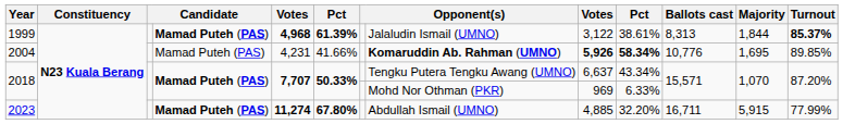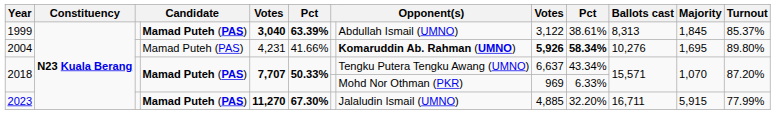 <table class="wikitable" style="margin:0.5em ; font-size:95%">
 <tr>
 <th>Year</th>
 <th>Constituency</th>
 <th colspan=2>Candidate</th>
 <th>Votes</th>
 <th>Pct</th>
 <th colspan=2>Opponent(s)</th>
 <th>Votes</th>
 <th>Pct</th>
 <th>Ballots cast</th>
 <th>Majority</th>
 <th>Turnout</th>
 </tr>
 <tr>
 <td>1999</td>
 <td rowspan=5><strong>N23 <a href='#'>Kuala Berang</a></strong></td>
 <td></td>
 <td><strong>Mamad Puteh</strong> (<a href='#'><strong>PAS</strong></a>)</td>
-<td align="right"><strong>4,968</strong></td>
-<td><strong>61.39%</strong></td>
+<td align="right"><strong>3,040</strong></td>
+<td><strong>63.39%</strong></td>
 <td></td>
-<td>Jalaludin Ismail (<a href='#'>UMNO</a>)</td>
+<td>Abdullah Ismail (<a href='#'>UMNO</a>)</td>
 <td align="right">3,122</td>
 <td>38.61%</td>
 <td>8,313</td>
-<td>1,844</td>
-<td><strong>85.37%</strong></td>
+<td>1,845</td>
+<td>85.37%</td>
 </tr>
 <tr>
 <td>2004</td>
 <td></td>
 <td>Mamad Puteh (<a href='#'>PAS</a>)</td>
 <td align="right">4,231</td>
 <td>41.66%</td>
 <td></td>
 <td><strong>Komaruddin Ab. Rahman</strong> (<a href='#'><strong>UMNO</strong></a>)</td>
 <td align="right"><strong>5,926</strong></td>
 <td><strong>58.34%</strong></td>
-<td>10,776</td>
+<td>10,276</td>
 <td>1,695</td>
-<td>89.85%</td>
+<td>89.80%</td>
 </tr>
 <tr>
 <td rowspan=2>2018</td>
 <td rowspan=2 ></td>
 <td rowspan=2><strong>Mamad Puteh</strong> (<a href='#'><strong>PAS</strong></a>)</td>
 <td rowspan=2 align="right"><strong>7,707</strong></td>
 <td rowspan=2><strong>50.33%</strong></td>
 <td></td>
 <td>Tengku Putera Tengku Awang (<a href='#'>UMNO</a>)</td>
 <td align="right">6,637</td>
 <td>43.34%</td>
 <td rowspan=2>15,571</td>
 <td rowspan=2>1,070</td>
 <td rowspan=2>87.20%</td>
 </tr>
 <tr>
 <td></td>
 <td>Mohd Nor Othman (<a href='#'>PKR</a>)</td>
 <td align="right">969</td>
 <td align=right>6.33%</td>
 </tr>
 <tr>
 <td><a href='#'>2023</a></td>
 <td></td>
 <td><strong>Mamad Puteh</strong> (<a href='#'><strong>PAS</strong></a>)</td>
-<td align="right"><strong>11,274</strong></td>
-<td><strong>67.80%</strong></td>
+<td align="right"><strong>11,270</strong></td>
+<td><strong>67.30%</strong></td>
 <td></td>
-<td>Abdullah Ismail (<a href='#'>UMNO</a>)</td>
+<td>Jalaludin Ismail (<a href='#'>UMNO</a>)</td>
 <td align="right">4,885</td>
 <td>32.20%</td>
 <td>16,711</td>
 <td>5,915</td>
 <td>77.99%</td>
 </tr>
 </table>
